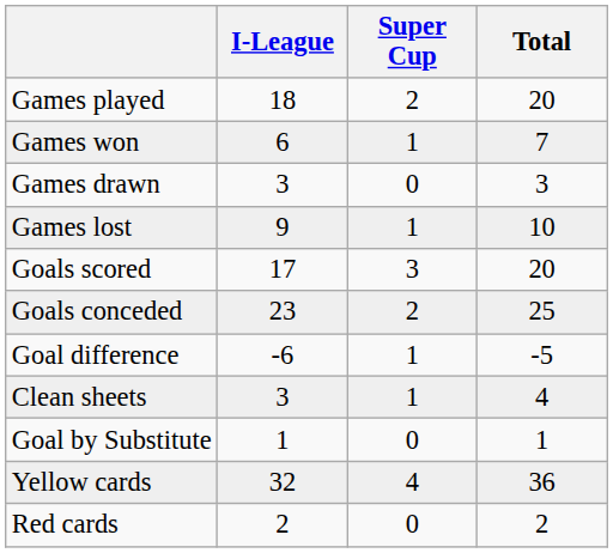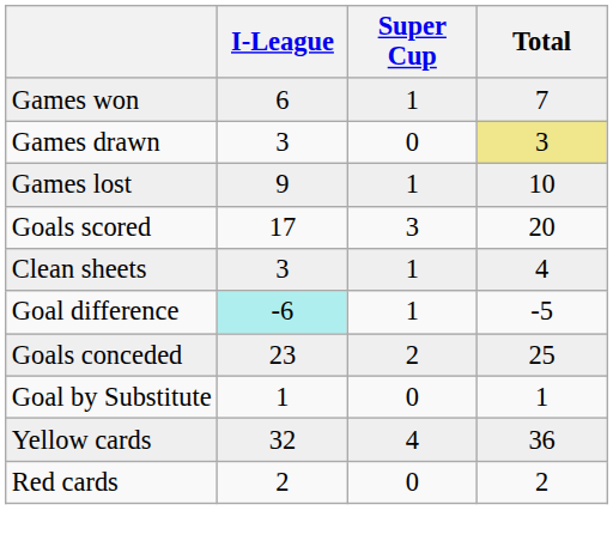 <table class="wikitable" style="text-align: center;">
 <tr>
 <th></th>
 <th style="width:70px;"><a href='#'>I-League</a></th>
 <th style="width:70px;"><a href='#'>Super Cup</a></th>
 <th style="width:70px;">Total</th>
-</tr>
-<tr>
-<td align=left>Games played</td>
-<td>18</td>
-<td>2</td>
-<td>20</td>
 </tr>
 <tr bgcolor="#efefef">
 <td align=left>Games won</td>
 <td>6</td>
 <td>1</td>
 <td>7</td>
 </tr>
 <tr>
 <td align=left>Games drawn</td>
 <td>3</td>
 <td>0</td>
-<td>3</td>
+<td style="background: khaki;">3</td>
 </tr>
 <tr bgcolor="#efefef">
 <td align=left>Games lost</td>
 <td>9</td>
 <td>1</td>
 <td>10</td>
 </tr>
 <tr>
 <td align=left>Goals scored</td>
 <td>17</td>
 <td>3</td>
 <td>20</td>
 </tr>
 <tr bgcolor="#efefef">
+<td align=left>Clean sheets</td>
+<td>3</td>
+<td>1</td>
+<td>4</td>
+</tr>
+<tr>
+<td align=left>Goal difference</td>
+<td style="background: paleturquoise;">-6</td>
+<td>1</td>
+<td>-5</td>
+</tr>
+<tr bgcolor="#efefef">
 <td align=left>Goals conceded</td>
 <td>23</td>
 <td>2</td>
 <td>25</td>
-</tr>
-<tr>
-<td align=left>Goal difference</td>
-<td>-6</td>
-<td>1</td>
-<td>-5</td>
-</tr>
-<tr bgcolor="#efefef">
-<td align=left>Clean sheets</td>
-<td>3</td>
-<td>1</td>
-<td>4</td>
 </tr>
 <tr>
 <td align=left>Goal by Substitute</td>
 <td>1</td>
 <td>0</td>
 <td>1</td>
 </tr>
 <tr bgcolor="#efefef">
 <td align=left>Yellow cards</td>
 <td>32</td>
 <td>4</td>
 <td>36</td>
 </tr>
 <tr>
 <td align=left>Red cards</td>
 <td>2</td>
 <td>0</td>
 <td>2</td>
 </tr>
 </table>
